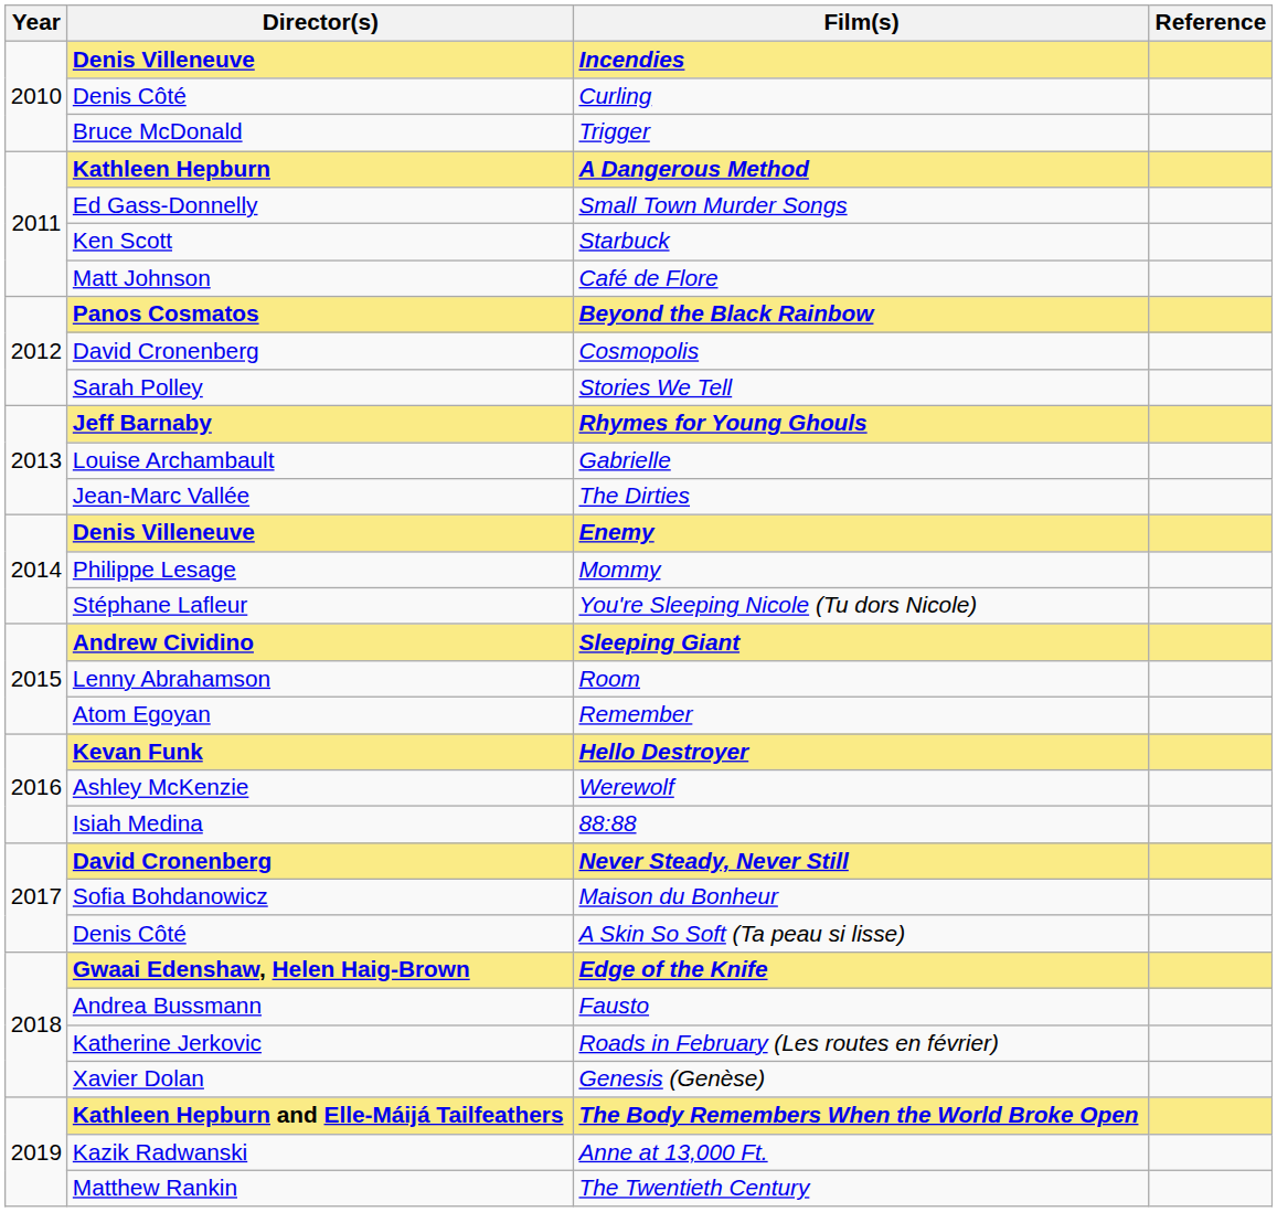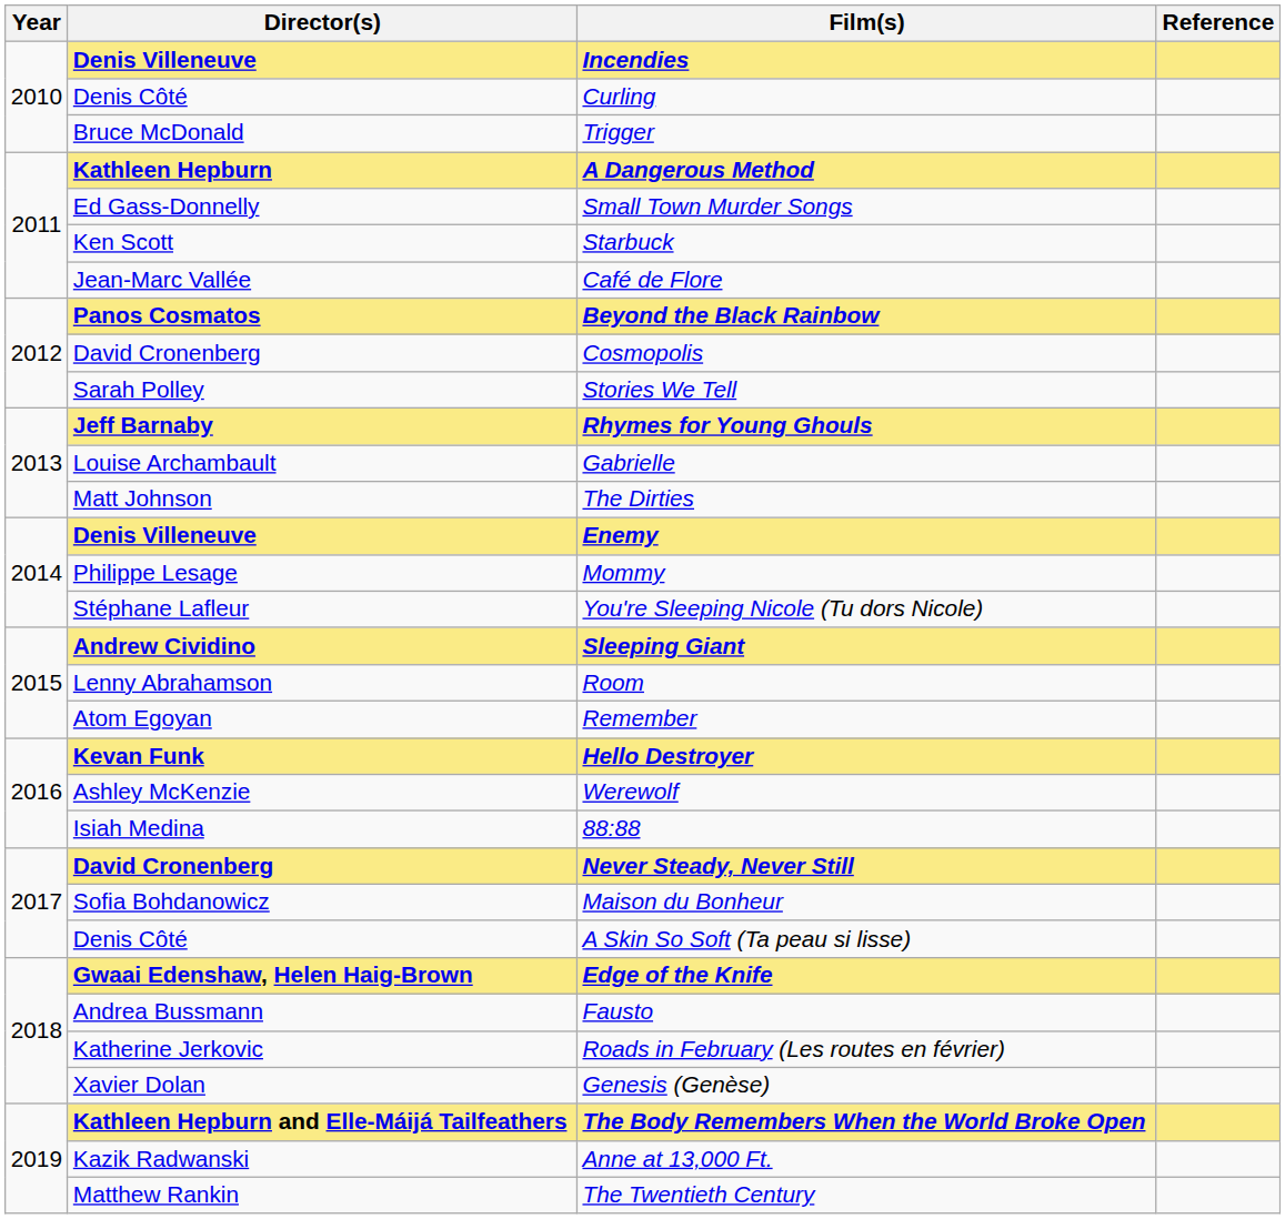 <table class="wikitable" width="100%" cellpadding="5">
 <tr>
 <th>Year</th>
 <th>Director(s)</th>
 <th>Film(s)</th>
 <th>Reference</th>
 </tr>
 <tr>
 <td style="text-align:center;" rowspan=3>2010</td>
 <td style="background:#FAEB86;"><strong><a href='#'>Denis Villeneuve</a></strong></td>
 <td style="background:#FAEB86;"><strong><em><a href='#'>Incendies</a></em></strong></td>
 <td style="background:#FAEB86;"></td>
 </tr>
 <tr>
 <td><a href='#'>Denis Côté</a></td>
 <td><em><a href='#'>Curling</a></em></td>
 <td></td>
 </tr>
 <tr>
 <td><a href='#'>Bruce McDonald</a></td>
 <td><em><a href='#'>Trigger</a></em></td>
 <td></td>
 </tr>
 <tr>
 <td style="text-align:center;" rowspan=4>2011</td>
 <td style="background:#FAEB86;"><strong><a href='#'>Kathleen Hepburn</a></strong></td>
 <td style="background:#FAEB86;"><strong><em><a href='#'>A Dangerous Method</a></em></strong></td>
 <td style="background:#FAEB86;"></td>
 </tr>
 <tr>
 <td><a href='#'>Ed Gass-Donnelly</a></td>
 <td><em><a href='#'>Small Town Murder Songs</a></em></td>
 <td></td>
 </tr>
 <tr>
 <td><a href='#'>Ken Scott</a></td>
 <td><em><a href='#'>Starbuck</a></em></td>
 <td></td>
 </tr>
 <tr>
-<td><a href='#'>Matt Johnson</a></td>
+<td><a href='#'>Jean-Marc Vallée</a></td>
 <td><em><a href='#'>Café de Flore</a></em></td>
 <td></td>
 </tr>
 <tr>
 <td style="text-align:center;" rowspan=3>2012</td>
 <td style="background:#FAEB86;"><strong><a href='#'>Panos Cosmatos</a></strong></td>
 <td style="background:#FAEB86;"><strong><em><a href='#'>Beyond the Black Rainbow</a></em></strong></td>
 <td style="background:#FAEB86;"></td>
 </tr>
 <tr>
 <td><a href='#'>David Cronenberg</a></td>
 <td><em><a href='#'>Cosmopolis</a></em></td>
 <td></td>
 </tr>
 <tr>
 <td><a href='#'>Sarah Polley</a></td>
 <td><em><a href='#'>Stories We Tell</a></em></td>
 <td></td>
 </tr>
 <tr>
 <td style="text-align:center;" rowspan=3>2013</td>
 <td style="background:#FAEB86;"><strong><a href='#'>Jeff Barnaby</a></strong></td>
 <td style="background:#FAEB86;"><strong><em><a href='#'>Rhymes for Young Ghouls</a></em></strong></td>
 <td style="background:#FAEB86;"></td>
 </tr>
 <tr>
 <td><a href='#'>Louise Archambault</a></td>
 <td><em><a href='#'>Gabrielle</a></em></td>
 <td></td>
 </tr>
 <tr>
-<td><a href='#'>Jean-Marc Vallée</a></td>
+<td><a href='#'>Matt Johnson</a></td>
 <td><em><a href='#'>The Dirties</a></em></td>
 <td></td>
 </tr>
 <tr>
 <td style="text-align:center;" rowspan=3>2014</td>
 <td style="background:#FAEB86;"><strong><a href='#'>Denis Villeneuve</a></strong></td>
 <td style="background:#FAEB86;"><strong><em><a href='#'>Enemy</a></em></strong></td>
 <td style="background:#FAEB86;"></td>
 </tr>
 <tr>
 <td><a href='#'>Philippe Lesage</a></td>
 <td><em><a href='#'>Mommy</a></em></td>
 <td></td>
 </tr>
 <tr>
 <td><a href='#'>Stéphane Lafleur</a></td>
 <td><em><a href='#'>You're Sleeping Nicole</a> (Tu dors Nicole)</em></td>
 <td></td>
 </tr>
 <tr>
 <td style="text-align:center;" rowspan=3>2015</td>
 <td style="background:#FAEB86;"><strong><a href='#'>Andrew Cividino</a></strong></td>
 <td style="background:#FAEB86;"><strong><em><a href='#'>Sleeping Giant</a></em></strong></td>
 <td style="background:#FAEB86;"></td>
 </tr>
 <tr>
 <td><a href='#'>Lenny Abrahamson</a></td>
 <td><em><a href='#'>Room</a></em></td>
 <td></td>
 </tr>
 <tr>
 <td><a href='#'>Atom Egoyan</a></td>
 <td><em><a href='#'>Remember</a></em></td>
 <td></td>
 </tr>
 <tr>
 <td style="text-align:center;" rowspan=3>2016</td>
 <td style="background:#FAEB86;"><strong><a href='#'>Kevan Funk</a></strong></td>
 <td style="background:#FAEB86;"><strong><em><a href='#'>Hello Destroyer</a></em></strong></td>
 <td style="background:#FAEB86;"></td>
 </tr>
 <tr>
 <td><a href='#'>Ashley McKenzie</a></td>
 <td><em><a href='#'>Werewolf</a></em></td>
 <td></td>
 </tr>
 <tr>
 <td><a href='#'>Isiah Medina</a></td>
 <td><em><a href='#'>88:88</a></em></td>
 <td></td>
 </tr>
 <tr>
 <td style="text-align:center;" rowspan=3>2017</td>
 <td style="background:#FAEB86;"><strong><a href='#'>David Cronenberg</a></strong></td>
 <td style="background:#FAEB86;"><strong><em><a href='#'>Never Steady, Never Still</a></em></strong></td>
 <td style="background:#FAEB86;"></td>
 </tr>
 <tr>
 <td><a href='#'>Sofia Bohdanowicz</a></td>
 <td><em><a href='#'>Maison du Bonheur</a></em></td>
 <td></td>
 </tr>
 <tr>
 <td><a href='#'>Denis Côté</a></td>
 <td><em><a href='#'>A Skin So Soft</a> (Ta peau si lisse)</em></td>
 <td></td>
 </tr>
 <tr>
 <td style="text-align:center;" rowspan=4>2018</td>
 <td style="background:#FAEB86;"><strong><a href='#'>Gwaai Edenshaw</a>, <a href='#'>Helen Haig-Brown</a></strong></td>
 <td style="background:#FAEB86;"><strong><em><a href='#'>Edge of the Knife</a></em></strong></td>
 <td style="background:#FAEB86;"></td>
 </tr>
 <tr>
 <td><a href='#'>Andrea Bussmann</a></td>
 <td><em><a href='#'>Fausto</a></em></td>
 <td></td>
 </tr>
 <tr>
 <td><a href='#'>Katherine Jerkovic</a></td>
 <td><em><a href='#'>Roads in February</a> (Les routes en février)</em></td>
 <td></td>
 </tr>
 <tr>
 <td><a href='#'>Xavier Dolan</a></td>
 <td><em><a href='#'>Genesis</a> (Genèse)</em></td>
 <td></td>
 </tr>
 <tr>
 <td style="text-align:center;" rowspan=3>2019</td>
 <td style="background:#FAEB86;"><strong><a href='#'>Kathleen Hepburn</a> and <a href='#'>Elle-Máijá Tailfeathers</a></strong></td>
 <td style="background:#FAEB86;"><strong><em><a href='#'>The Body Remembers When the World Broke Open</a></em></strong></td>
 <td style="background:#FAEB86;"></td>
 </tr>
 <tr>
 <td><a href='#'>Kazik Radwanski</a></td>
 <td><em><a href='#'>Anne at 13,000 Ft.</a></em></td>
 <td></td>
 </tr>
 <tr>
 <td><a href='#'>Matthew Rankin</a></td>
 <td><em><a href='#'>The Twentieth Century</a></em></td>
 <td></td>
 </tr>
 </table>
